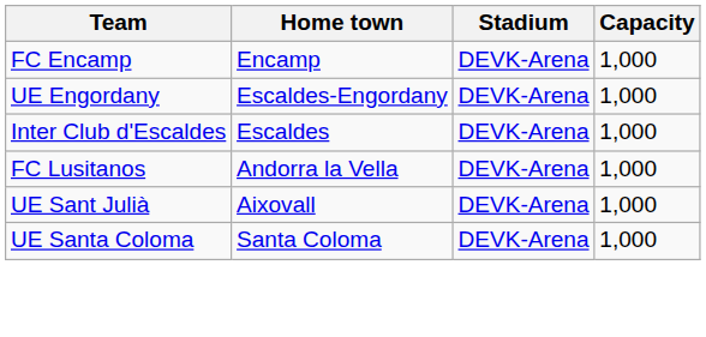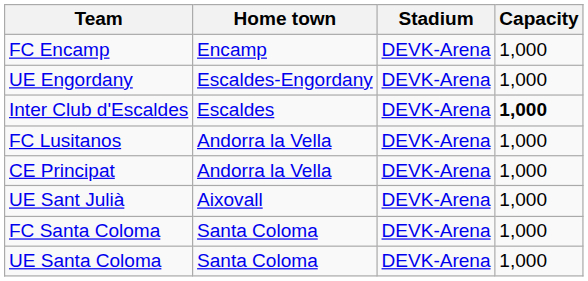 <table class="wikitable sortable">
 <tr>
 <th>Team</th>
 <th>Home town</th>
 <th>Stadium</th>
 <th>Capacity</th>
 </tr>
 <tr>
 <td><a href='#'>FC Encamp</a></td>
 <td><a href='#'>Encamp</a></td>
 <td><a href='#'>DEVK-Arena</a></td>
 <td>1,000</td>
 </tr>
 <tr>
 <td><a href='#'>UE Engordany</a></td>
 <td><a href='#'>Escaldes-Engordany</a></td>
 <td><a href='#'>DEVK-Arena</a></td>
 <td>1,000</td>
 </tr>
 <tr>
 <td><a href='#'>Inter Club d'Escaldes</a></td>
 <td><a href='#'>Escaldes</a></td>
 <td><a href='#'>DEVK-Arena</a></td>
+<td><strong>1,000</strong></td>
+</tr>
+<tr>
+<td><a href='#'>FC Lusitanos</a></td>
+<td><a href='#'>Andorra la Vella</a></td>
+<td><a href='#'>DEVK-Arena</a></td>
 <td>1,000</td>
 </tr>
 <tr>
-<td><a href='#'>FC Lusitanos</a></td>
+<td><a href='#'>CE Principat</a></td>
 <td><a href='#'>Andorra la Vella</a></td>
 <td><a href='#'>DEVK-Arena</a></td>
 <td>1,000</td>
 </tr>
 <tr>
 <td><a href='#'>UE Sant Julià</a></td>
 <td><a href='#'>Aixovall</a></td>
 <td><a href='#'>DEVK-Arena</a></td>
 <td>1,000</td>
 </tr>
 <tr>
+<td><a href='#'>FC Santa Coloma</a></td>
+<td><a href='#'>Santa Coloma</a></td>
+<td><a href='#'>DEVK-Arena</a></td>
+<td>1,000</td>
+</tr>
+<tr>
 <td><a href='#'>UE Santa Coloma</a></td>
 <td><a href='#'>Santa Coloma</a></td>
 <td><a href='#'>DEVK-Arena</a></td>
 <td>1,000</td>
 </tr>
 </table>
